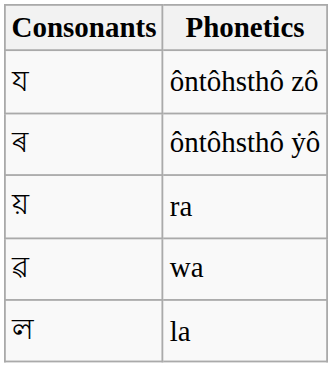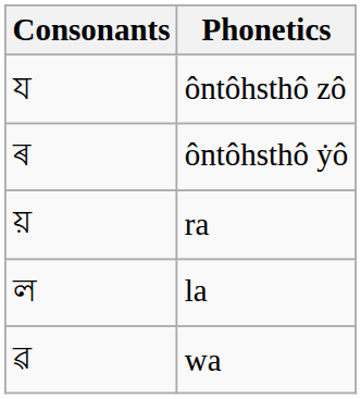 <table class="wikitable">
 <tr>
 <th>Consonants</th>
 <th>Phonetics</th>
 </tr>
 <tr>
 <td>য</td>
 <td>ôntôhsthô zô</td>
 </tr>
 <tr>
 <td>ৰ</td>
 <td>ôntôhsthô ẏô</td>
 </tr>
 <tr>
 <td>য়</td>
 <td>ra</td>
 </tr>
 <tr>
+<td>ল</td>
+<td>la</td>
+</tr>
+<tr>
 <td>ৱ</td>
 <td>wa</td>
 </tr>
-<tr>
-<td>ল</td>
-<td>la</td>
-</tr>
 </table>
